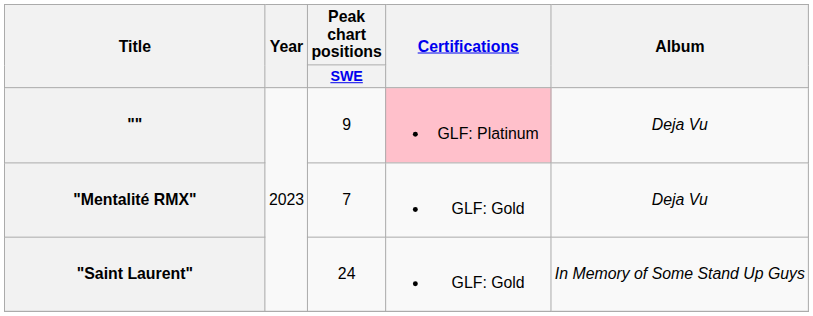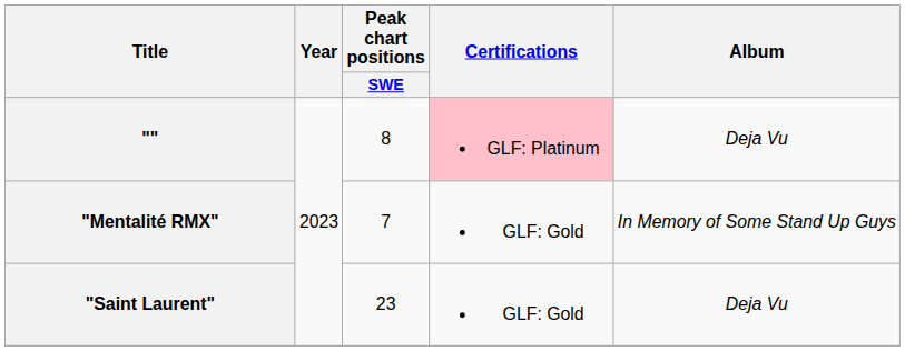 <table class="wikitable plainrowheaders" style="text-align:center;">
 <tr>
 <th scope="col" rowspan="2" style="width:16em;">Title</th>
 <th scope="col" rowspan="2">Year</th>
 <th scope="col" colspan="1">Peak chart positions</th>
 <th scope="col" rowspan="2" style="width:10em;"><a href='#'>Certifications</a></th>
 <th scope="col" rowspan="2">Album</th>
 </tr>
 <tr>
 <th scope="col" style="width:3em;font-size:90%;"><a href='#'>SWE</a><br></th>
 </tr>
 <tr>
 <th scope="row">""<br></th>
 <td rowspan="3">2023</td>
-<td>9</td>
+<td>8</td>
 <td style="background: pink;"><br><ul><li>GLF: Platinum</li></ul></td>
 <td><em>Deja Vu</em></td>
 </tr>
 <tr>
 <th scope="row">"Mentalité RMX"<br></th>
 <td>7</td>
 <td><br><ul><li>GLF: Gold</li></ul></td>
-<td><em>Deja Vu</em></td>
+<td><em>In Memory of Some Stand Up Guys</em></td>
 </tr>
 <tr>
 <th scope="row">"Saint Laurent"<br></th>
-<td>24</td>
+<td>23</td>
 <td><br><ul><li>GLF: Gold</li></ul></td>
-<td><em>In Memory of Some Stand Up Guys</em></td>
+<td><em>Deja Vu</em></td>
 </tr>
 <tr>
 </tr>
 </table>
